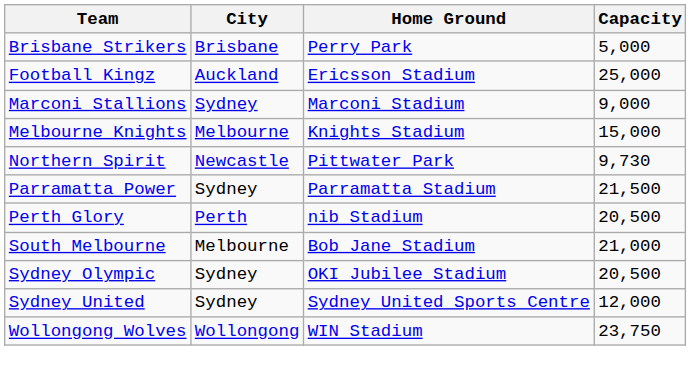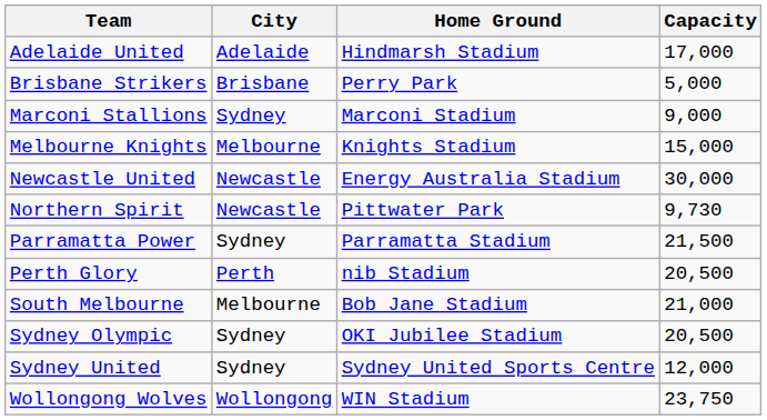 <table class="wikitable sortable">
 <tr>
 <th>Team</th>
 <th>City</th>
 <th>Home Ground</th>
 <th>Capacity</th>
 </tr>
 <tr>
+<td><a href='#'>Adelaide United</a></td>
+<td><a href='#'>Adelaide</a></td>
+<td><a href='#'>Hindmarsh Stadium</a></td>
+<td>17,000</td>
+</tr>
+<tr>
 <td><a href='#'>Brisbane Strikers</a></td>
 <td><a href='#'>Brisbane</a></td>
 <td><a href='#'>Perry Park</a></td>
 <td>5,000</td>
-</tr>
-<tr>
-<td><a href='#'>Football Kingz</a></td>
-<td><a href='#'>Auckland</a></td>
-<td><a href='#'>Ericsson Stadium</a></td>
-<td>25,000</td>
 </tr>
 <tr>
 <td><a href='#'>Marconi Stallions</a></td>
 <td><a href='#'>Sydney</a> </td>
 <td><a href='#'>Marconi Stadium</a></td>
 <td>9,000</td>
 </tr>
 <tr>
 <td><a href='#'>Melbourne Knights</a></td>
 <td><a href='#'>Melbourne</a> </td>
 <td><a href='#'>Knights Stadium</a></td>
 <td>15,000</td>
+</tr>
+<tr>
+<td><a href='#'>Newcastle United</a></td>
+<td><a href='#'>Newcastle</a></td>
+<td><a href='#'>Energy Australia Stadium</a></td>
+<td>30,000</td>
 </tr>
 <tr>
 <td><a href='#'>Northern Spirit</a></td>
 <td><a href='#'>Newcastle</a></td>
 <td><a href='#'>Pittwater Park</a></td>
 <td>9,730</td>
 </tr>
 <tr>
 <td><a href='#'>Parramatta Power</a></td>
 <td>Sydney </td>
 <td><a href='#'>Parramatta Stadium</a></td>
 <td>21,500</td>
 </tr>
 <tr>
 <td><a href='#'>Perth Glory</a></td>
 <td><a href='#'>Perth</a></td>
 <td><a href='#'>nib Stadium</a></td>
 <td>20,500</td>
 </tr>
 <tr>
 <td><a href='#'>South Melbourne</a></td>
 <td>Melbourne </td>
 <td><a href='#'>Bob Jane Stadium</a></td>
 <td>21,000</td>
 </tr>
 <tr>
 <td><a href='#'>Sydney Olympic</a></td>
 <td>Sydney </td>
 <td><a href='#'>OKI Jubilee Stadium</a></td>
 <td>20,500</td>
 </tr>
 <tr>
 <td><a href='#'>Sydney United</a></td>
 <td>Sydney </td>
 <td><a href='#'>Sydney United Sports Centre</a></td>
 <td>12,000</td>
 </tr>
 <tr>
 <td><a href='#'>Wollongong Wolves</a></td>
 <td><a href='#'>Wollongong</a></td>
 <td><a href='#'>WIN Stadium</a></td>
 <td>23,750</td>
 </tr>
 </table>
